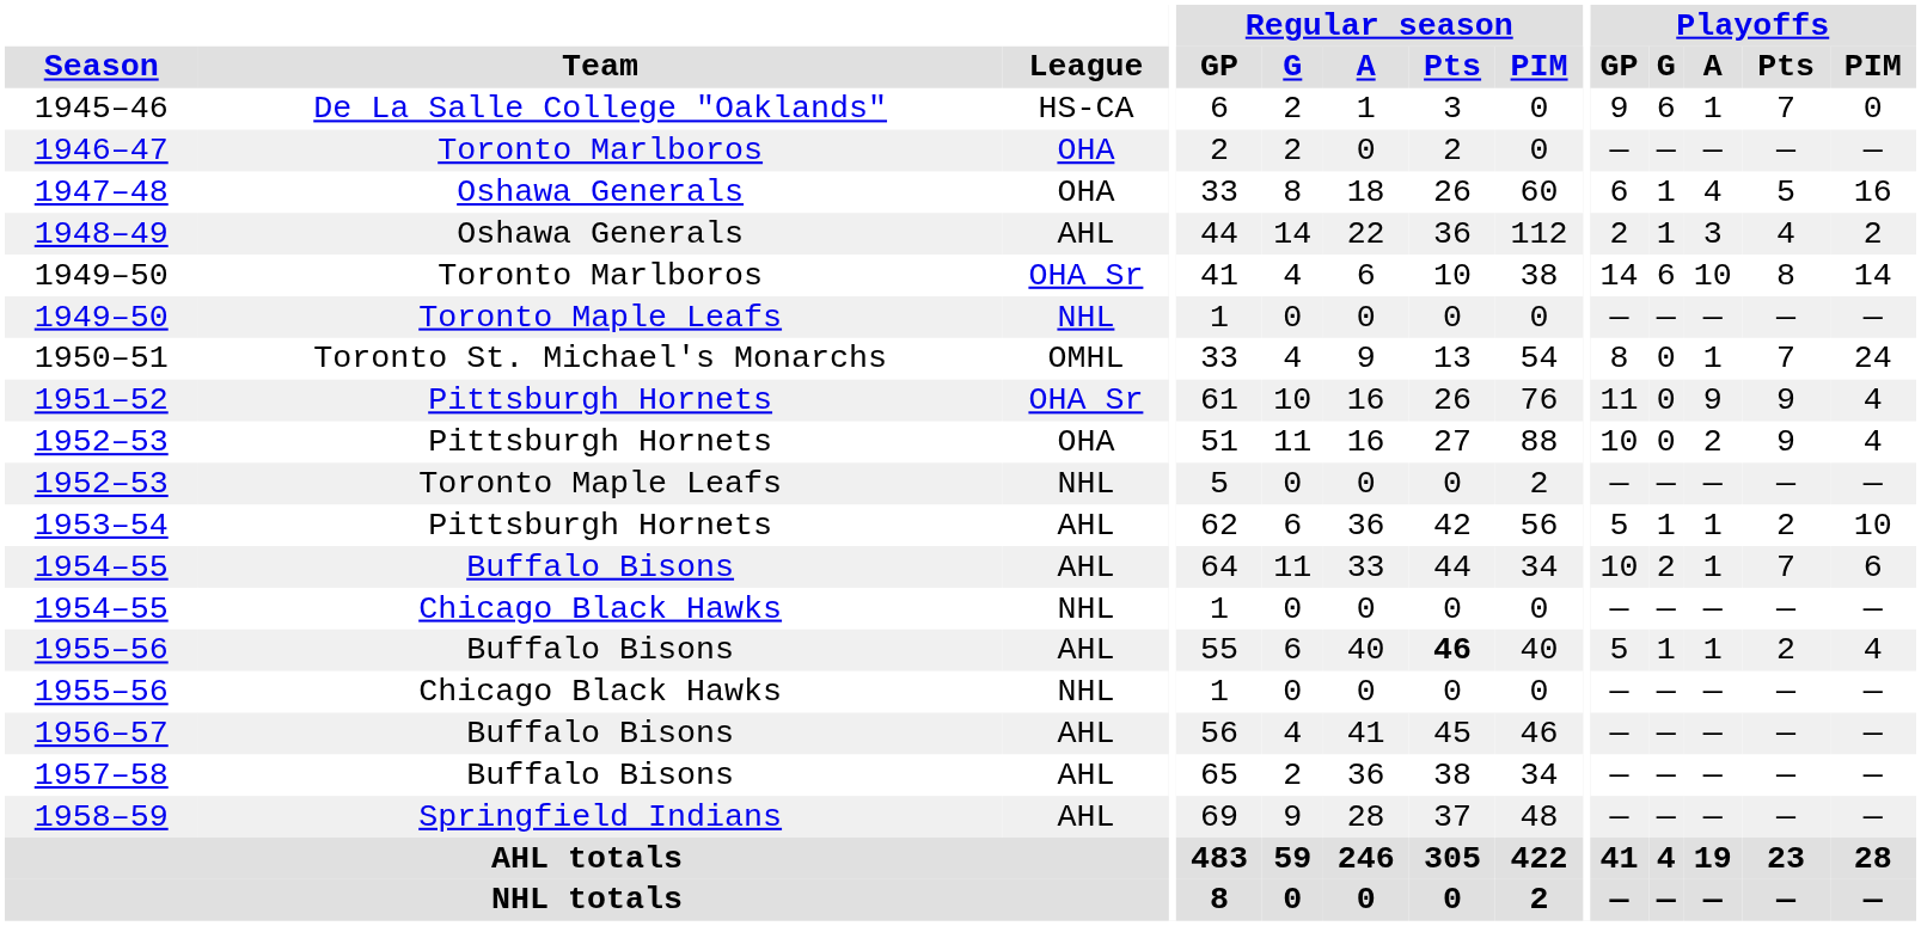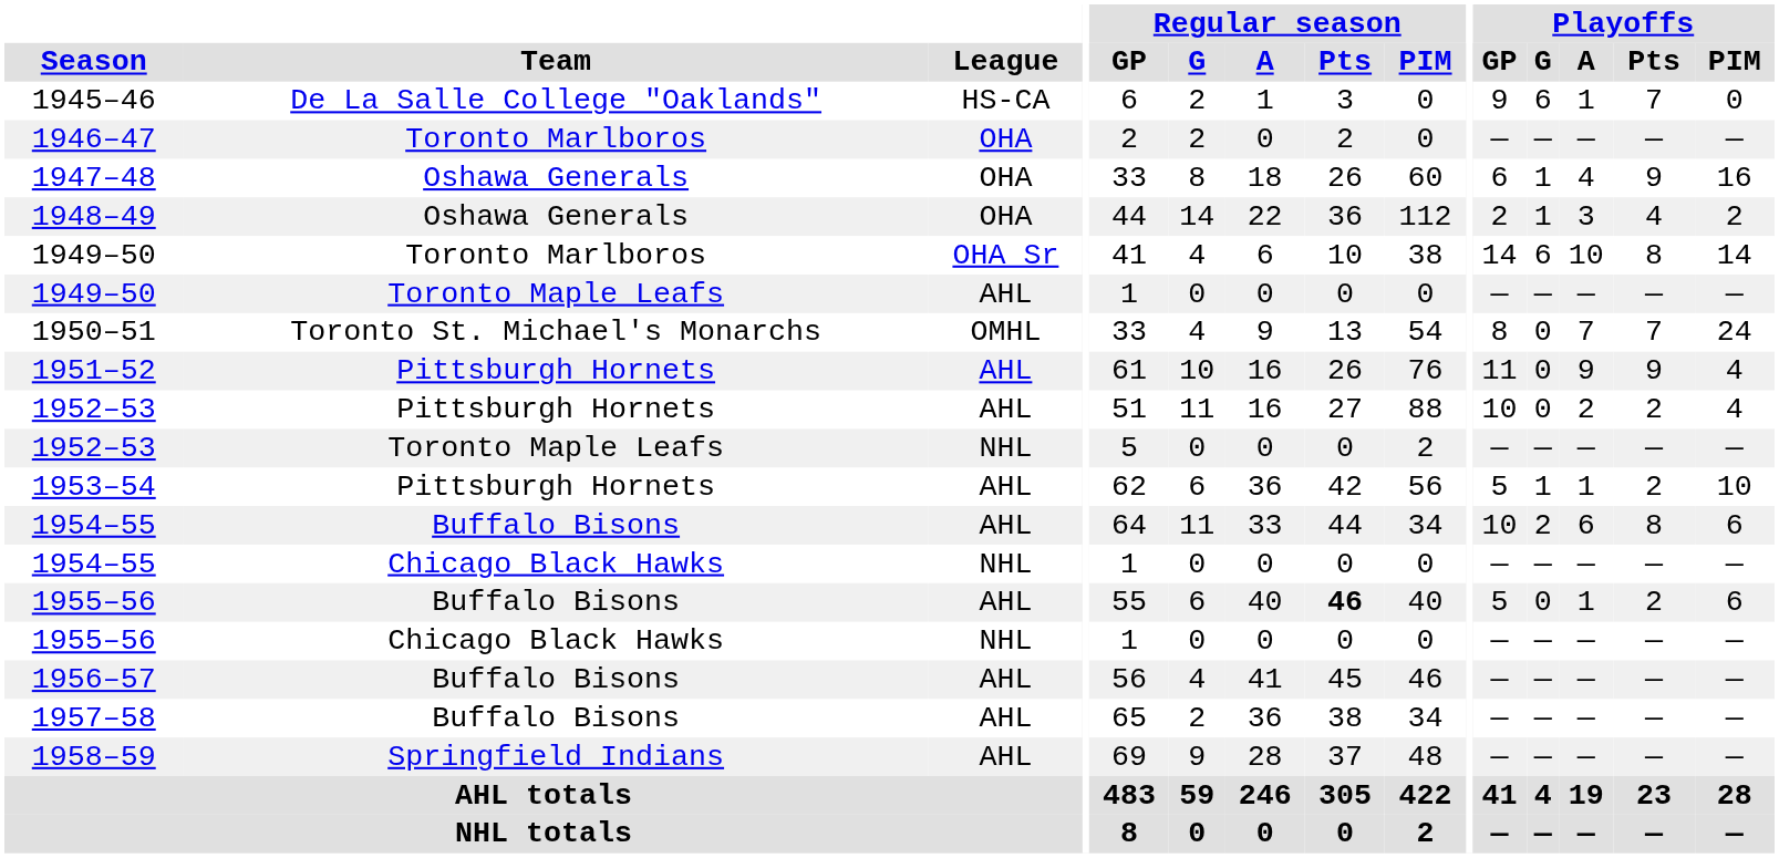 <table border="0" cellpadding="1" cellspacing="0" style="text-align:center; width:60em">
 <tr bgcolor="#e0e0e0">
 <th colspan="3" bgcolor="#ffffff"></th>
 <th rowspan="100" bgcolor="#ffffff"></th>
 <th colspan="5"><a href='#'>Regular season</a></th>
 <th rowspan="100" bgcolor="#ffffff"></th>
 <th colspan="5"><a href='#'>Playoffs</a></th>
 </tr>
 <tr bgcolor="#e0e0e0">
 <th><a href='#'>Season</a></th>
 <th>Team</th>
 <th>League</th>
 <th>GP</th>
 <th><a href='#'>G</a></th>
 <th><a href='#'>A</a></th>
 <th><a href='#'>Pts</a></th>
 <th><a href='#'>PIM</a></th>
 <th>GP</th>
 <th>G</th>
 <th>A</th>
 <th>Pts</th>
 <th>PIM</th>
 </tr>
 <tr>
 <td>1945–46</td>
 <td><a href='#'>De La Salle College "Oaklands"</a></td>
 <td>HS-CA</td>
 <td>6</td>
 <td>2</td>
 <td>1</td>
 <td>3</td>
 <td>0</td>
 <td>9</td>
 <td>6</td>
 <td>1</td>
 <td>7</td>
 <td>0</td>
 </tr>
 <tr bgcolor="#f0f0f0">
 <td><a href='#'>1946–47</a></td>
 <td><a href='#'>Toronto Marlboros</a></td>
 <td><a href='#'>OHA</a></td>
 <td>2</td>
 <td>2</td>
 <td>0</td>
 <td>2</td>
 <td>0</td>
 <td>—</td>
 <td>—</td>
 <td>—</td>
 <td>—</td>
 <td>—</td>
 </tr>
 <tr>
 <td><a href='#'>1947–48</a></td>
 <td><a href='#'>Oshawa Generals</a></td>
 <td>OHA</td>
 <td>33</td>
 <td>8</td>
 <td>18</td>
 <td>26</td>
 <td>60</td>
 <td>6</td>
 <td>1</td>
 <td>4</td>
-<td>5</td>
+<td>9</td>
 <td>16</td>
 </tr>
 <tr bgcolor="#f0f0f0">
 <td><a href='#'>1948–49</a></td>
 <td>Oshawa Generals</td>
-<td>AHL</td>
+<td>OHA</td>
 <td>44</td>
 <td>14</td>
 <td>22</td>
 <td>36</td>
 <td>112</td>
 <td>2</td>
 <td>1</td>
 <td>3</td>
 <td>4</td>
 <td>2</td>
 </tr>
 <tr>
 <td>1949–50</td>
 <td>Toronto Marlboros</td>
 <td><a href='#'>OHA Sr</a></td>
 <td>41</td>
 <td>4</td>
 <td>6</td>
 <td>10</td>
 <td>38</td>
 <td>14</td>
 <td>6</td>
 <td>10</td>
 <td>8</td>
 <td>14</td>
 </tr>
 <tr bgcolor="#f0f0f0">
 <td><a href='#'>1949–50</a></td>
 <td><a href='#'>Toronto Maple Leafs</a></td>
-<td><a href='#'>NHL</a></td>
+<td>AHL</td>
 <td>1</td>
 <td>0</td>
 <td>0</td>
 <td>0</td>
 <td>0</td>
 <td>—</td>
 <td>—</td>
 <td>—</td>
 <td>—</td>
 <td>—</td>
 </tr>
 <tr>
 <td>1950–51</td>
 <td>Toronto St. Michael's Monarchs</td>
 <td>OMHL</td>
 <td>33</td>
 <td>4</td>
 <td>9</td>
 <td>13</td>
 <td>54</td>
 <td>8</td>
 <td>0</td>
-<td>1</td>
+<td>7</td>
 <td>7</td>
 <td>24</td>
 </tr>
 <tr bgcolor="#f0f0f0">
 <td><a href='#'>1951–52</a></td>
 <td><a href='#'>Pittsburgh Hornets</a></td>
-<td><a href='#'>OHA Sr</a></td>
+<td><a href='#'>AHL</a></td>
 <td>61</td>
 <td>10</td>
 <td>16</td>
 <td>26</td>
 <td>76</td>
 <td>11</td>
 <td>0</td>
 <td>9</td>
 <td>9</td>
 <td>4</td>
 </tr>
 <tr>
 <td><a href='#'>1952–53</a></td>
 <td>Pittsburgh Hornets</td>
-<td>OHA</td>
+<td>AHL</td>
 <td>51</td>
 <td>11</td>
 <td>16</td>
 <td>27</td>
 <td>88</td>
 <td>10</td>
 <td>0</td>
 <td>2</td>
-<td>9</td>
+<td>2</td>
 <td>4</td>
 </tr>
 <tr bgcolor="#f0f0f0">
 <td><a href='#'>1952–53</a></td>
 <td>Toronto Maple Leafs</td>
 <td>NHL</td>
 <td>5</td>
 <td>0</td>
 <td>0</td>
 <td>0</td>
 <td>2</td>
 <td>—</td>
 <td>—</td>
 <td>—</td>
 <td>—</td>
 <td>—</td>
 </tr>
 <tr>
 <td><a href='#'>1953–54</a></td>
 <td>Pittsburgh Hornets</td>
 <td>AHL</td>
 <td>62</td>
 <td>6</td>
 <td>36</td>
 <td>42</td>
 <td>56</td>
 <td>5</td>
 <td>1</td>
 <td>1</td>
 <td>2</td>
 <td>10</td>
 </tr>
 <tr bgcolor="#f0f0f0">
 <td><a href='#'>1954–55</a></td>
 <td><a href='#'>Buffalo Bisons</a></td>
 <td>AHL</td>
 <td>64</td>
 <td>11</td>
 <td>33</td>
 <td>44</td>
 <td>34</td>
 <td>10</td>
 <td>2</td>
-<td>1</td>
-<td>7</td>
+<td>6</td>
+<td>8</td>
 <td>6</td>
 </tr>
 <tr>
 <td><a href='#'>1954–55</a></td>
 <td><a href='#'>Chicago Black Hawks</a></td>
 <td>NHL</td>
 <td>1</td>
 <td>0</td>
 <td>0</td>
 <td>0</td>
 <td>0</td>
 <td>—</td>
 <td>—</td>
 <td>—</td>
 <td>—</td>
 <td>—</td>
 </tr>
 <tr bgcolor="#f0f0f0">
 <td><a href='#'>1955–56</a></td>
 <td>Buffalo Bisons</td>
 <td>AHL</td>
 <td>55</td>
 <td>6</td>
 <td>40</td>
 <td><strong>46</strong></td>
 <td>40</td>
 <td>5</td>
-<td>1</td>
+<td>0</td>
 <td>1</td>
 <td>2</td>
-<td>4</td>
+<td>6</td>
 </tr>
 <tr>
 <td><a href='#'>1955–56</a></td>
 <td>Chicago Black Hawks</td>
 <td>NHL</td>
 <td>1</td>
 <td>0</td>
 <td>0</td>
 <td>0</td>
 <td>0</td>
 <td>—</td>
 <td>—</td>
 <td>—</td>
 <td>—</td>
 <td>—</td>
 </tr>
 <tr bgcolor="#f0f0f0">
 <td><a href='#'>1956–57</a></td>
 <td>Buffalo Bisons</td>
 <td>AHL</td>
 <td>56</td>
 <td>4</td>
 <td>41</td>
 <td>45</td>
 <td>46</td>
 <td>—</td>
 <td>—</td>
 <td>—</td>
 <td>—</td>
 <td>—</td>
 </tr>
 <tr>
 <td><a href='#'>1957–58</a></td>
 <td>Buffalo Bisons</td>
 <td>AHL</td>
 <td>65</td>
 <td>2</td>
 <td>36</td>
 <td>38</td>
 <td>34</td>
 <td>—</td>
 <td>—</td>
 <td>—</td>
 <td>—</td>
 <td>—</td>
 </tr>
 <tr bgcolor="#f0f0f0">
 <td><a href='#'>1958–59</a></td>
 <td><a href='#'>Springfield Indians</a></td>
 <td>AHL</td>
 <td>69</td>
 <td>9</td>
 <td>28</td>
 <td>37</td>
 <td>48</td>
 <td>—</td>
 <td>—</td>
 <td>—</td>
 <td>—</td>
 <td>—</td>
 </tr>
 <tr bgcolor="#e0e0e0">
 <th colspan="3">AHL totals</th>
 <th>483</th>
 <th>59</th>
 <th>246</th>
 <th>305</th>
 <th>422</th>
 <th>41</th>
 <th>4</th>
 <th>19</th>
 <th>23</th>
 <th>28</th>
 </tr>
 <tr bgcolor="#e0e0e0">
 <th colspan="3">NHL totals</th>
 <th>8</th>
 <th>0</th>
 <th>0</th>
 <th>0</th>
 <th>2</th>
 <th>—</th>
 <th>—</th>
 <th>—</th>
 <th>—</th>
 <th>—</th>
 </tr>
 </table>
